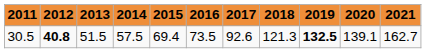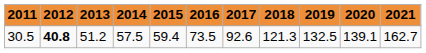 <table class="wikitable" border="1">
 <tr align="center" style="background:#ef8e39;">
 <td><strong>2011</strong></td>
 <td><strong>2012</strong></td>
 <td><strong>2013</strong></td>
 <td><strong>2014</strong></td>
 <td><strong>2015</strong></td>
 <td><strong>2016</strong></td>
 <td><strong>2017</strong></td>
 <td><strong>2018</strong></td>
 <td><strong>2019</strong></td>
 <td><strong>2020</strong></td>
 <td><strong>2021</strong></td>
 </tr>
 <tr>
 <td>30.5</td>
 <td><strong>40.8</strong></td>
-<td>51.5</td>
+<td>51.2</td>
 <td>57.5</td>
-<td>69.4</td>
+<td>59.4</td>
 <td>73.5</td>
 <td>92.6</td>
 <td>121.3</td>
-<td><strong>132.5</strong></td>
+<td>132.5</td>
 <td>139.1</td>
 <td>162.7</td>
 </tr>
 </table>
